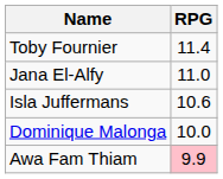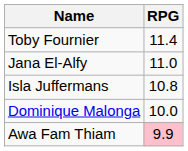 <table class="wikitable">
 <tr>
 <th>Name</th>
 <th>RPG</th>
 </tr>
 <tr>
 <td> Toby Fournier</td>
 <td align=center>11.4</td>
 </tr>
 <tr>
 <td> Jana El-Alfy</td>
 <td align=center>11.0</td>
 </tr>
 <tr>
 <td> Isla Juffermans</td>
-<td align=center>10.6</td>
+<td align=center>10.8</td>
 </tr>
 <tr>
 <td> <a href='#'>Dominique Malonga</a></td>
 <td align=center>10.0</td>
 </tr>
 <tr>
 <td> Awa Fam Thiam</td>
 <td align=center style="background: pink;">9.9</td>
 </tr>
 </table>
